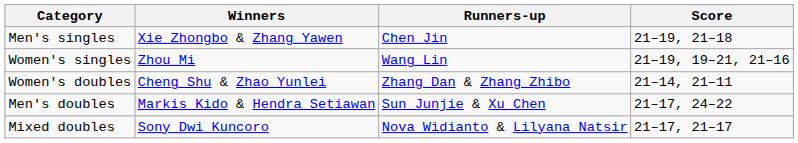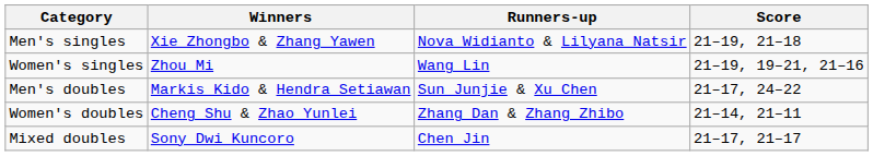 <table class=wikitable style="margin:auto;">
 <tr>
 <th>Category</th>
 <th>Winners</th>
 <th>Runners-up</th>
 <th>Score</th>
 </tr>
 <tr>
 <td>Men's singles</td>
 <td> <a href='#'>Xie Zhongbo</a> & <a href='#'>Zhang Yawen</a></td>
-<td> <a href='#'>Chen Jin</a></td>
+<td> <a href='#'>Nova Widianto</a> & <a href='#'>Lilyana Natsir</a></td>
 <td>21–19, 21–18</td>
 </tr>
 <tr>
 <td>Women's singles</td>
 <td> <a href='#'>Zhou Mi</a></td>
 <td> <a href='#'>Wang Lin</a></td>
 <td>21–19, 19–21, 21–16</td>
 </tr>
 <tr>
+<td>Men's doubles</td>
+<td> <a href='#'>Markis Kido</a> & <a href='#'>Hendra Setiawan</a></td>
+<td> <a href='#'>Sun Junjie</a> & <a href='#'>Xu Chen</a></td>
+<td>21–17, 24–22</td>
+</tr>
+<tr>
 <td>Women's doubles</td>
 <td> <a href='#'>Cheng Shu</a> & <a href='#'>Zhao Yunlei</a></td>
 <td> <a href='#'>Zhang Dan</a> & <a href='#'>Zhang Zhibo</a></td>
 <td>21–14, 21–11</td>
 </tr>
 <tr>
-<td>Men's doubles</td>
-<td> <a href='#'>Markis Kido</a> & <a href='#'>Hendra Setiawan</a></td>
-<td> <a href='#'>Sun Junjie</a> & <a href='#'>Xu Chen</a></td>
-<td>21–17, 24–22</td>
-</tr>
-<tr>
 <td>Mixed doubles</td>
 <td> <a href='#'>Sony Dwi Kuncoro</a></td>
-<td> <a href='#'>Nova Widianto</a> & <a href='#'>Lilyana Natsir</a></td>
+<td> <a href='#'>Chen Jin</a></td>
 <td>21–17, 21–17</td>
 </tr>
 </table>
